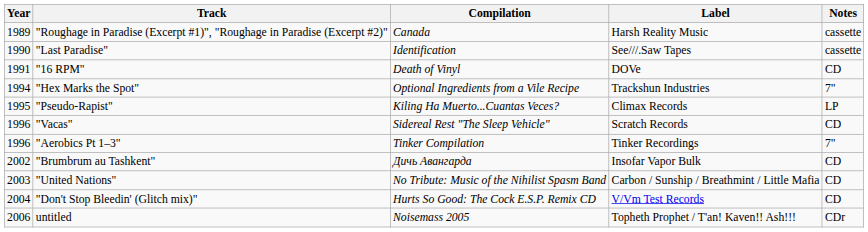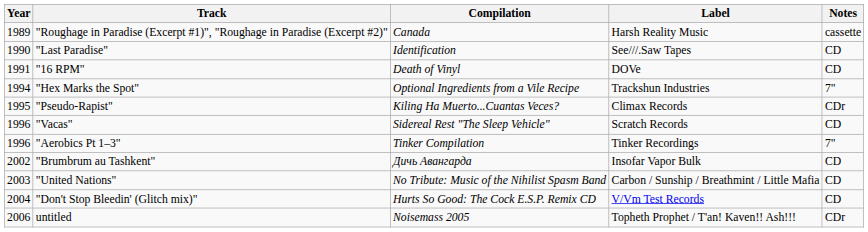 <table class="wikitable">
 <tr>
 <th>Year</th>
 <th>Track</th>
 <th>Compilation</th>
 <th>Label</th>
 <th>Notes</th>
 </tr>
 <tr>
 <td>1989</td>
 <td>"Roughage in Paradise (Excerpt #1)", "Roughage in Paradise (Excerpt #2)"</td>
 <td><em>Canada</em></td>
 <td>Harsh Reality Music</td>
 <td>cassette</td>
 </tr>
 <tr>
 <td>1990</td>
 <td>"Last Paradise"</td>
 <td><em>Identification</em></td>
 <td>See///.Saw Tapes</td>
-<td>cassette</td>
+<td>CD</td>
 </tr>
 <tr>
 <td>1991</td>
 <td>"16 RPM"</td>
 <td><em>Death of Vinyl</em></td>
 <td>DOVe</td>
 <td>CD</td>
 </tr>
 <tr>
 <td>1994</td>
 <td>"Hex Marks the Spot"</td>
 <td><em>Optional Ingredients from a Vile Recipe</em></td>
 <td>Trackshun Industries</td>
 <td>7"</td>
 </tr>
 <tr>
 <td>1995</td>
 <td>"Pseudo-Rapist"</td>
 <td><em>Kiling Ha Muerto...Cuantas Veces?</em></td>
 <td>Climax Records</td>
-<td>LP</td>
+<td>CDr</td>
 </tr>
 <tr>
 <td>1996</td>
 <td>"Vacas"</td>
 <td><em>Sidereal Rest "The Sleep Vehicle"</em></td>
 <td>Scratch Records</td>
 <td>CD</td>
 </tr>
 <tr>
 <td>1996</td>
 <td>"Aerobics Pt 1–3"</td>
 <td><em>Tinker Compilation</em></td>
 <td>Tinker Recordings</td>
 <td>7"</td>
 </tr>
 <tr>
 <td>2002</td>
 <td>"Brumbrum au Tashkent"</td>
 <td><em>Дичь Авангарда</em></td>
 <td>Insofar Vapor Bulk</td>
 <td>CD</td>
 </tr>
 <tr>
 <td>2003</td>
 <td>"United Nations"</td>
 <td><em>No Tribute: Music of the Nihilist Spasm Band</em></td>
 <td>Carbon / Sunship / Breathmint / Little Mafia</td>
 <td>CD</td>
 </tr>
 <tr>
 <td>2004</td>
 <td>"Don't Stop Bleedin' (Glitch mix)"</td>
 <td><em>Hurts So Good: The Cock E.S.P. Remix CD</em></td>
 <td><a href='#'>V/Vm Test Records</a></td>
 <td>CD</td>
 </tr>
 <tr>
 <td>2006</td>
 <td>untitled</td>
 <td><em>Noisemass 2005</em></td>
 <td>Topheth Prophet / T'an! Kaven!! Ash!!!</td>
 <td>CDr</td>
 </tr>
 </table>
